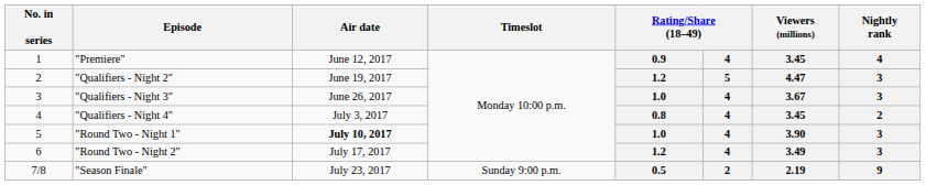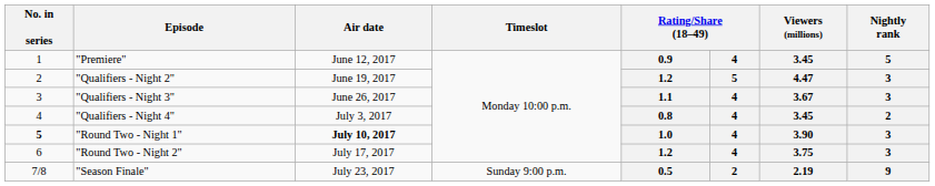 <table class="wikitable" style="text-align:center; font-size:90%; width: 74%">
 <tr>
 <th>No. in <br><br>series</th>
 <th>Episode</th>
 <th>Air date</th>
 <th>Timeslot</th>
 <th colspan=2><a href='#'>Rating/Share</a><br>(18–49)</th>
 <th>Viewers<br><small>(millions)</small></th>
 <th>Nightly<br>rank</th>
 </tr>
 <tr>
 <td>1</td>
 <td style="text-align:left;">"Premiere"</td>
 <td>June 12, 2017</td>
 <td rowspan="6">Monday 10:00 p.m.</td>
 <th>0.9</th>
 <th>4</th>
 <th>3.45</th>
-<th>4</th>
+<th>5</th>
 </tr>
 <tr>
 <td>2</td>
 <td style="text-align:left;">"Qualifiers - Night 2"</td>
 <td>June 19, 2017</td>
 <th>1.2</th>
 <th>5</th>
 <th>4.47</th>
 <th>3</th>
 </tr>
 <tr>
 <td>3</td>
 <td style="text-align:left;">"Qualifiers - Night 3"</td>
 <td>June 26, 2017</td>
-<th>1.0</th>
+<th>1.1</th>
 <th>4</th>
 <th>3.67</th>
 <th>3</th>
 </tr>
 <tr>
 <td>4</td>
 <td style="text-align:left;">"Qualifiers - Night 4"</td>
 <td>July 3, 2017</td>
 <th>0.8</th>
 <th>4</th>
 <th>3.45</th>
 <th>2</th>
 </tr>
 <tr>
-<td>5</td>
+<td><strong>5</strong></td>
 <td style="text-align:left;">"Round Two - Night 1"</td>
 <td><strong>July 10, 2017</strong></td>
 <th>1.0</th>
 <th>4</th>
 <th>3.90</th>
 <th>3</th>
 </tr>
 <tr>
 <td>6</td>
 <td style="text-align:left;">"Round Two - Night 2"</td>
 <td>July 17, 2017</td>
 <th>1.2</th>
 <th>4</th>
-<th>3.49</th>
+<th>3.75</th>
 <th>3</th>
 </tr>
 <tr>
 <td>7/8</td>
 <td style="text-align:left;">"Season Finale"</td>
 <td>July 23, 2017</td>
 <td>Sunday 9:00 p.m.</td>
 <th>0.5</th>
 <th>2</th>
 <th>2.19</th>
 <th>9</th>
 </tr>
 </table>
